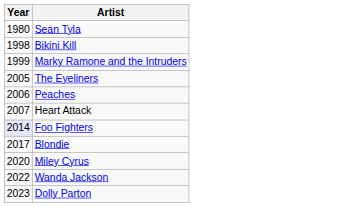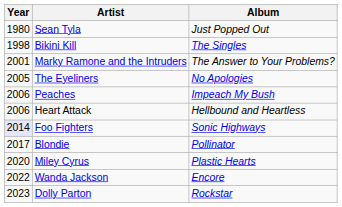 <table class="wikitable">
 <tr>
 <th>Year</th>
 <th>Artist</th>
+<th>Album</th>
 </tr>
 <tr>
 <td>1980</td>
 <td><a href='#'>Sean Tyla</a></td>
+<td><em>Just Popped Out</em></td>
 </tr>
 <tr>
 <td>1998</td>
 <td><a href='#'>Bikini Kill</a></td>
+<td><em><a href='#'>The Singles</a></em></td>
 </tr>
 <tr>
-<td>1999</td>
+<td>2001</td>
 <td><a href='#'>Marky Ramone and the Intruders</a></td>
+<td><em>The Answer to Your Problems?</em></td>
 </tr>
 <tr>
 <td>2005</td>
 <td><a href='#'>The Eyeliners</a></td>
+<td><em><a href='#'>No Apologies</a></em></td>
 </tr>
 <tr>
 <td>2006</td>
 <td><a href='#'>Peaches</a></td>
+<td><em><a href='#'>Impeach My Bush</a></em></td>
 </tr>
 <tr>
-<td>2007</td>
+<td>2006</td>
 <td>Heart Attack</td>
+<td><em>Hellbound and Heartless</em></td>
 </tr>
 <tr>
 <td style="background: lavender;">2014</td>
 <td><a href='#'>Foo Fighters</a></td>
+<td><em><a href='#'>Sonic Highways</a></em></td>
 </tr>
 <tr>
 <td>2017</td>
 <td><a href='#'>Blondie</a></td>
+<td><em><a href='#'>Pollinator</a></em></td>
 </tr>
 <tr>
 <td>2020</td>
 <td><a href='#'>Miley Cyrus</a></td>
+<td><em><a href='#'>Plastic Hearts</a></em></td>
 </tr>
 <tr>
 <td>2022</td>
 <td><a href='#'>Wanda Jackson</a></td>
+<td><em><a href='#'>Encore</a></em></td>
 </tr>
 <tr>
 <td>2023</td>
 <td><a href='#'>Dolly Parton</a></td>
+<td><em><a href='#'>Rockstar</a></em></td>
 </tr>
 </table>
